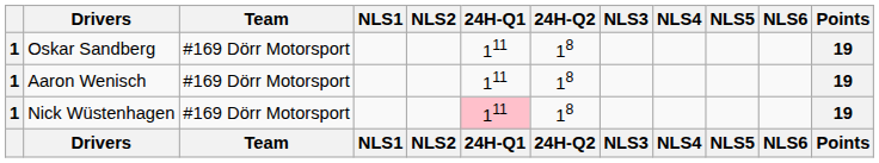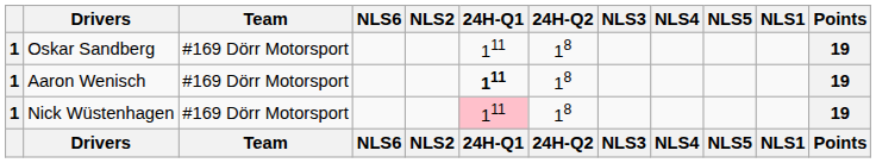 <table class="wikitable" style="font-size:85%; text-align:center;">
 <tr>
 <th></th>
 <th>Drivers</th>
 <th>Team</th>
-<th>NLS1</th>
+<th>NLS6</th>
 <th>NLS2</th>
 <th>24H-Q1</th>
 <th>24H-Q2</th>
 <th>NLS3</th>
 <th>NLS4</th>
 <th>NLS5</th>
-<th>NLS6</th>
+<th>NLS1</th>
 <th>Points</th>
 </tr>
 <tr>
 <th>1</th>
 <td align="left"> Oskar Sandberg</td>
 <td align="left"> #169 Dörr Motorsport</td>
 <td></td>
 <td></td>
 <td> 1<sup>11</sup></td>
 <td> 1<sup>8</sup></td>
 <td></td>
 <td></td>
 <td></td>
 <td></td>
 <th>19</th>
 </tr>
 <tr>
 <th>1</th>
 <td align="left"> Aaron Wenisch</td>
 <td align="left"> #169 Dörr Motorsport</td>
 <td></td>
 <td></td>
-<td> 1<sup>11</sup></td>
+<td><strong> 1<sup>11</sup></strong></td>
 <td> 1<sup>8</sup></td>
 <td></td>
 <td></td>
 <td></td>
 <td></td>
 <th>19</th>
 </tr>
 <tr>
 <th>1</th>
 <td align="left"> Nick Wüstenhagen</td>
 <td align="left"> #169 Dörr Motorsport</td>
 <td></td>
 <td></td>
 <td style="background: pink;"> 1<sup>11</sup></td>
 <td> 1<sup>8</sup></td>
 <td></td>
 <td></td>
 <td></td>
 <td></td>
 <th>19</th>
 </tr>
 <tr>
 <th></th>
 <th>Drivers</th>
 <th>Team</th>
-<th>NLS1</th>
+<th>NLS6</th>
 <th>NLS2</th>
 <th>24H-Q1</th>
 <th>24H-Q2</th>
 <th>NLS3</th>
 <th>NLS4</th>
 <th>NLS5</th>
-<th>NLS6</th>
+<th>NLS1</th>
 <th>Points</th>
 </tr>
 </table>
